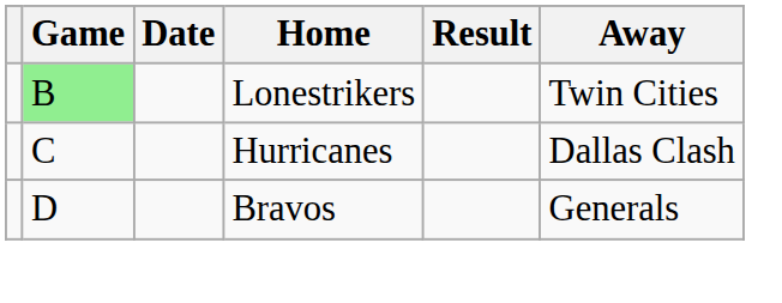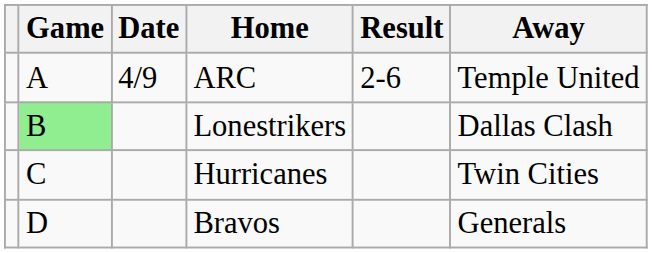 <table class="wikitable">
 <tr>
 <th></th>
 <th>Game</th>
 <th>Date</th>
 <th>Home</th>
 <th>Result</th>
 <th>Away</th>
 </tr>
 <tr>
 <td></td>
+<td>A</td>
+<td>4/9</td>
+<td>ARC</td>
+<td>2-6</td>
+<td>Temple United</td>
+</tr>
+<tr>
+<td></td>
 <td style="background: lightgreen;">B</td>
 <td></td>
 <td>Lonestrikers</td>
 <td></td>
-<td>Twin Cities</td>
+<td>Dallas Clash</td>
 </tr>
 <tr>
 <td></td>
 <td>C</td>
 <td></td>
 <td>Hurricanes</td>
 <td></td>
-<td>Dallas Clash</td>
+<td>Twin Cities</td>
 </tr>
 <tr>
 <td></td>
 <td>D</td>
 <td></td>
 <td>Bravos</td>
 <td></td>
 <td>Generals</td>
 </tr>
 </table>
